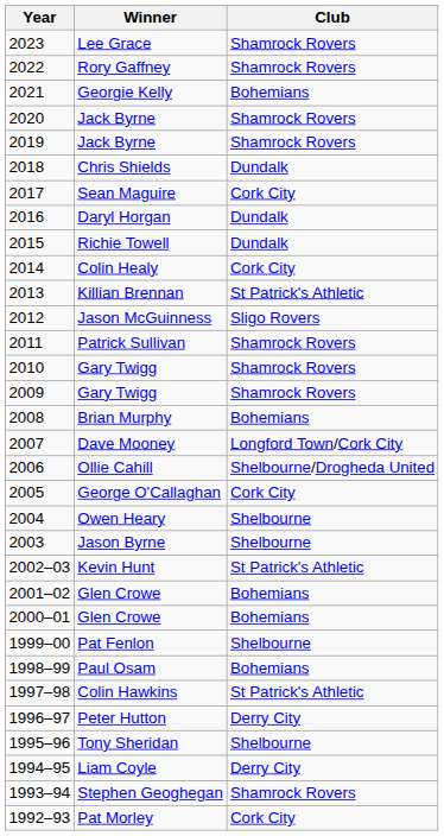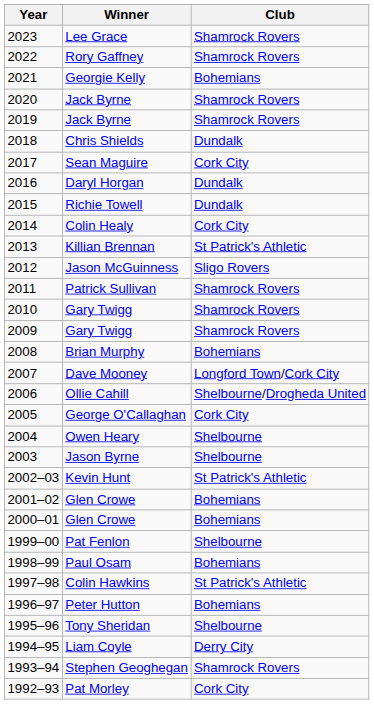 <table class="wikitable">
 <tr>
 <th>Year</th>
 <th>Winner</th>
 <th>Club</th>
 </tr>
 <tr>
 <td>2023</td>
 <td><a href='#'>Lee Grace</a></td>
 <td><a href='#'>Shamrock Rovers</a></td>
 </tr>
 <tr>
 <td>2022</td>
 <td><a href='#'>Rory Gaffney</a></td>
 <td><a href='#'>Shamrock Rovers</a></td>
 </tr>
 <tr>
 <td>2021</td>
 <td><a href='#'>Georgie Kelly</a></td>
 <td><a href='#'>Bohemians</a></td>
 </tr>
 <tr>
 <td>2020</td>
 <td><a href='#'>Jack Byrne</a></td>
 <td><a href='#'>Shamrock Rovers</a></td>
 </tr>
 <tr>
 <td>2019</td>
 <td><a href='#'>Jack Byrne</a></td>
 <td><a href='#'>Shamrock Rovers</a></td>
 </tr>
 <tr>
 <td>2018</td>
 <td><a href='#'>Chris Shields</a></td>
 <td><a href='#'>Dundalk</a></td>
 </tr>
 <tr>
 <td>2017</td>
 <td><a href='#'>Sean Maguire</a></td>
 <td><a href='#'>Cork City</a></td>
 </tr>
 <tr>
 <td>2016</td>
 <td><a href='#'>Daryl Horgan</a></td>
 <td><a href='#'>Dundalk</a></td>
 </tr>
 <tr>
 <td>2015</td>
 <td><a href='#'>Richie Towell</a></td>
 <td><a href='#'>Dundalk</a></td>
 </tr>
 <tr>
 <td>2014</td>
 <td><a href='#'>Colin Healy</a></td>
 <td><a href='#'>Cork City</a></td>
 </tr>
 <tr>
 <td>2013</td>
 <td><a href='#'>Killian Brennan</a></td>
 <td><a href='#'>St Patrick's Athletic</a></td>
 </tr>
 <tr>
 <td>2012</td>
 <td><a href='#'>Jason McGuinness</a></td>
 <td><a href='#'>Sligo Rovers</a></td>
 </tr>
 <tr>
 <td>2011</td>
 <td><a href='#'>Patrick Sullivan</a></td>
 <td><a href='#'>Shamrock Rovers</a></td>
 </tr>
 <tr>
 <td>2010</td>
 <td><a href='#'>Gary Twigg</a></td>
 <td><a href='#'>Shamrock Rovers</a></td>
 </tr>
 <tr>
 <td>2009</td>
 <td><a href='#'>Gary Twigg</a></td>
 <td><a href='#'>Shamrock Rovers</a></td>
 </tr>
 <tr>
 <td>2008</td>
 <td><a href='#'>Brian Murphy</a></td>
 <td><a href='#'>Bohemians</a></td>
 </tr>
 <tr>
 <td>2007</td>
 <td><a href='#'>Dave Mooney</a></td>
 <td><a href='#'>Longford Town</a>/<a href='#'>Cork City</a></td>
 </tr>
 <tr>
 <td>2006</td>
 <td><a href='#'>Ollie Cahill</a></td>
 <td><a href='#'>Shelbourne</a>/<a href='#'>Drogheda United</a></td>
 </tr>
 <tr>
 <td>2005</td>
 <td><a href='#'>George O'Callaghan</a></td>
 <td><a href='#'>Cork City</a></td>
 </tr>
 <tr>
 <td>2004</td>
 <td><a href='#'>Owen Heary</a></td>
 <td><a href='#'>Shelbourne</a></td>
 </tr>
 <tr>
 <td>2003</td>
 <td><a href='#'>Jason Byrne</a></td>
 <td><a href='#'>Shelbourne</a></td>
 </tr>
 <tr>
 <td>2002–03</td>
 <td><a href='#'>Kevin Hunt</a></td>
 <td><a href='#'>St Patrick's Athletic</a></td>
 </tr>
 <tr>
 <td>2001–02</td>
 <td><a href='#'>Glen Crowe</a></td>
 <td><a href='#'>Bohemians</a></td>
 </tr>
 <tr>
 <td>2000–01</td>
 <td><a href='#'>Glen Crowe</a></td>
 <td><a href='#'>Bohemians</a></td>
 </tr>
 <tr>
 <td>1999–00</td>
 <td><a href='#'>Pat Fenlon</a></td>
 <td><a href='#'>Shelbourne</a></td>
 </tr>
 <tr>
 <td>1998–99</td>
 <td><a href='#'>Paul Osam</a></td>
 <td><a href='#'>Bohemians</a></td>
 </tr>
 <tr>
 <td>1997–98</td>
 <td><a href='#'>Colin Hawkins</a></td>
 <td><a href='#'>St Patrick's Athletic</a></td>
 </tr>
 <tr>
 <td>1996–97</td>
 <td><a href='#'>Peter Hutton</a></td>
-<td><a href='#'>Derry City</a></td>
+<td><a href='#'>Bohemians</a></td>
 </tr>
 <tr>
 <td>1995–96</td>
 <td><a href='#'>Tony Sheridan</a></td>
 <td><a href='#'>Shelbourne</a></td>
 </tr>
 <tr>
 <td>1994–95</td>
 <td><a href='#'>Liam Coyle</a></td>
 <td><a href='#'>Derry City</a></td>
 </tr>
 <tr>
 <td>1993–94</td>
 <td><a href='#'>Stephen Geoghegan</a></td>
 <td><a href='#'>Shamrock Rovers</a></td>
 </tr>
 <tr>
 <td>1992–93</td>
 <td><a href='#'>Pat Morley</a></td>
 <td><a href='#'>Cork City</a></td>
 </tr>
 </table>
